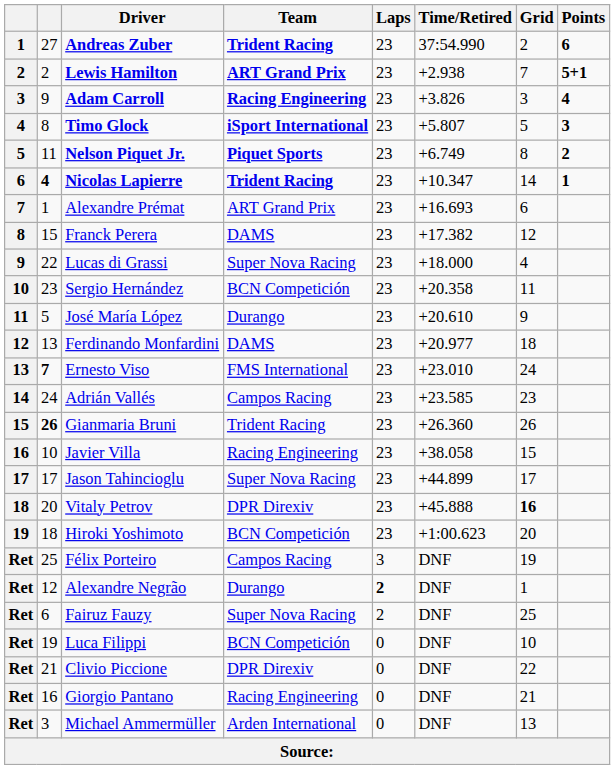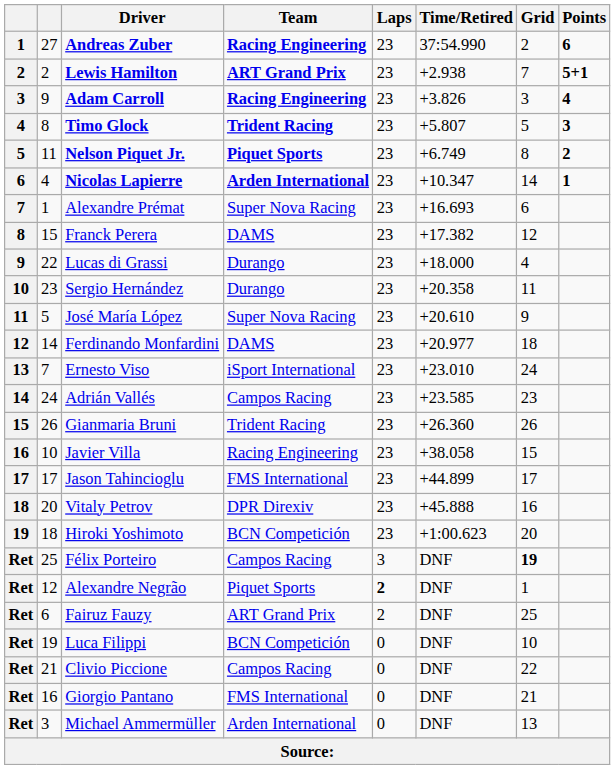 <table class="wikitable" style="font-size:85%">
 <tr>
 <th></th>
 <th></th>
 <th>Driver</th>
 <th>Team</th>
 <th>Laps</th>
 <th>Time/Retired</th>
 <th>Grid</th>
 <th>Points</th>
 </tr>
 <tr>
 <th>1</th>
 <td>27</td>
 <td> <strong><a href='#'>Andreas Zuber</a></strong></td>
-<td><strong><a href='#'>Trident Racing</a></strong></td>
+<td><strong><a href='#'>Racing Engineering</a></strong></td>
 <td>23</td>
 <td>37:54.990</td>
 <td>2</td>
 <td><strong>6</strong></td>
 </tr>
 <tr>
 <th>2</th>
 <td>2</td>
 <td> <strong><a href='#'>Lewis Hamilton</a></strong></td>
 <td><strong><a href='#'>ART Grand Prix</a></strong></td>
 <td>23</td>
 <td>+2.938</td>
 <td>7</td>
 <td><strong>5+1</strong></td>
 </tr>
 <tr>
 <th>3</th>
 <td>9</td>
 <td> <strong><a href='#'>Adam Carroll</a></strong></td>
 <td><strong><a href='#'>Racing Engineering</a></strong></td>
 <td>23</td>
 <td>+3.826</td>
 <td>3</td>
 <td><strong>4</strong></td>
 </tr>
 <tr>
 <th>4</th>
 <td>8</td>
 <td> <strong><a href='#'>Timo Glock</a></strong></td>
-<td><strong><a href='#'>iSport International</a></strong></td>
+<td><strong><a href='#'>Trident Racing</a></strong></td>
 <td>23</td>
 <td>+5.807</td>
 <td>5</td>
 <td><strong>3</strong></td>
 </tr>
 <tr>
 <th>5</th>
 <td>11</td>
 <td> <strong><a href='#'>Nelson Piquet Jr.</a></strong></td>
 <td><strong><a href='#'>Piquet Sports</a></strong></td>
 <td>23</td>
 <td>+6.749</td>
 <td>8</td>
 <td><strong>2</strong></td>
 </tr>
 <tr>
 <th>6</th>
-<td><strong>4</strong></td>
+<td>4</td>
 <td> <strong><a href='#'>Nicolas Lapierre</a></strong></td>
-<td><strong><a href='#'>Trident Racing</a></strong></td>
+<td><strong><a href='#'>Arden International</a></strong></td>
 <td>23</td>
 <td>+10.347</td>
 <td>14</td>
 <td><strong>1</strong></td>
 </tr>
 <tr>
 <th>7</th>
 <td>1</td>
 <td> <a href='#'>Alexandre Prémat</a></td>
-<td><a href='#'>ART Grand Prix</a></td>
+<td><a href='#'>Super Nova Racing</a></td>
 <td>23</td>
 <td>+16.693</td>
 <td>6</td>
 <td></td>
 </tr>
 <tr>
 <th>8</th>
 <td>15</td>
 <td> <a href='#'>Franck Perera</a></td>
 <td><a href='#'>DAMS</a></td>
 <td>23</td>
 <td>+17.382</td>
 <td>12</td>
 <td></td>
 </tr>
 <tr>
 <th>9</th>
 <td>22</td>
 <td> <a href='#'>Lucas di Grassi</a></td>
-<td><a href='#'>Super Nova Racing</a></td>
+<td><a href='#'>Durango</a></td>
 <td>23</td>
 <td>+18.000</td>
 <td>4</td>
 <td></td>
 </tr>
 <tr>
 <th>10</th>
 <td>23</td>
 <td> <a href='#'>Sergio Hernández</a></td>
-<td><a href='#'>BCN Competición</a></td>
+<td><a href='#'>Durango</a></td>
 <td>23</td>
 <td>+20.358</td>
 <td>11</td>
 <td></td>
 </tr>
 <tr>
 <th>11</th>
 <td>5</td>
 <td> <a href='#'>José María López</a></td>
-<td><a href='#'>Durango</a></td>
+<td><a href='#'>Super Nova Racing</a></td>
 <td>23</td>
 <td>+20.610</td>
 <td>9</td>
 <td></td>
 </tr>
 <tr>
 <th>12</th>
-<td>13</td>
+<td>14</td>
 <td> <a href='#'>Ferdinando Monfardini</a></td>
 <td><a href='#'>DAMS</a></td>
 <td>23</td>
 <td>+20.977</td>
 <td>18</td>
 <td></td>
 </tr>
 <tr>
 <th>13</th>
-<td><strong>7</strong></td>
+<td>7</td>
 <td> <a href='#'>Ernesto Viso</a></td>
-<td><a href='#'>FMS International</a></td>
+<td><a href='#'>iSport International</a></td>
 <td>23</td>
 <td>+23.010</td>
 <td>24</td>
 <td></td>
 </tr>
 <tr>
 <th>14</th>
 <td>24</td>
 <td> <a href='#'>Adrián Vallés</a></td>
 <td><a href='#'>Campos Racing</a></td>
 <td>23</td>
 <td>+23.585</td>
 <td>23</td>
 <td></td>
 </tr>
 <tr>
 <th>15</th>
-<td><strong>26</strong></td>
+<td>26</td>
 <td> <a href='#'>Gianmaria Bruni</a></td>
 <td><a href='#'>Trident Racing</a></td>
 <td>23</td>
 <td>+26.360</td>
 <td>26</td>
 <td></td>
 </tr>
 <tr>
 <th>16</th>
 <td>10</td>
 <td> <a href='#'>Javier Villa</a></td>
 <td><a href='#'>Racing Engineering</a></td>
 <td>23</td>
 <td>+38.058</td>
 <td>15</td>
 <td></td>
 </tr>
 <tr>
 <th>17</th>
 <td>17</td>
 <td> <a href='#'>Jason Tahincioglu</a></td>
-<td><a href='#'>Super Nova Racing</a></td>
+<td><a href='#'>FMS International</a></td>
 <td>23</td>
 <td>+44.899</td>
 <td>17</td>
 <td></td>
 </tr>
 <tr>
 <th>18</th>
 <td>20</td>
 <td> <a href='#'>Vitaly Petrov</a></td>
 <td><a href='#'>DPR Direxiv</a></td>
 <td>23</td>
 <td>+45.888</td>
-<td><strong>16</strong></td>
+<td>16</td>
 <td></td>
 </tr>
 <tr>
 <th>19</th>
 <td>18</td>
 <td> <a href='#'>Hiroki Yoshimoto</a></td>
 <td><a href='#'>BCN Competición</a></td>
 <td>23</td>
 <td>+1:00.623</td>
 <td>20</td>
 <td></td>
 </tr>
 <tr>
 <th>Ret</th>
 <td>25</td>
 <td> <a href='#'>Félix Porteiro</a></td>
 <td><a href='#'>Campos Racing</a></td>
 <td>3</td>
 <td>DNF</td>
-<td>19</td>
+<td><strong>19</strong></td>
 <td></td>
 </tr>
 <tr>
 <th>Ret</th>
 <td>12</td>
 <td> <a href='#'>Alexandre Negrão</a></td>
-<td><a href='#'>Durango</a></td>
+<td><a href='#'>Piquet Sports</a></td>
 <td><strong>2</strong></td>
 <td>DNF</td>
 <td>1</td>
 <td></td>
 </tr>
 <tr>
 <th>Ret</th>
 <td>6</td>
 <td> <a href='#'>Fairuz Fauzy</a></td>
-<td><a href='#'>Super Nova Racing</a></td>
+<td><a href='#'>ART Grand Prix</a></td>
 <td>2</td>
 <td>DNF</td>
 <td>25</td>
 <td></td>
 </tr>
 <tr>
 <th>Ret</th>
 <td>19</td>
 <td> <a href='#'>Luca Filippi</a></td>
 <td><a href='#'>BCN Competición</a></td>
 <td>0</td>
 <td>DNF</td>
 <td>10</td>
 <td></td>
 </tr>
 <tr>
 <th>Ret</th>
 <td>21</td>
 <td> <a href='#'>Clivio Piccione</a></td>
-<td><a href='#'>DPR Direxiv</a></td>
+<td><a href='#'>Campos Racing</a></td>
 <td>0</td>
 <td>DNF</td>
 <td>22</td>
 <td></td>
 </tr>
 <tr>
 <th>Ret</th>
 <td>16</td>
 <td> <a href='#'>Giorgio Pantano</a></td>
-<td><a href='#'>Racing Engineering</a></td>
+<td><a href='#'>FMS International</a></td>
 <td>0</td>
 <td>DNF</td>
 <td>21</td>
 <td></td>
 </tr>
 <tr>
 <th>Ret</th>
 <td>3</td>
 <td> <a href='#'>Michael Ammermüller</a></td>
 <td><a href='#'>Arden International</a></td>
 <td>0</td>
 <td>DNF</td>
 <td>13</td>
 <td></td>
 </tr>
 <tr>
 <th colspan="8">Source:</th>
 </tr>
 </table>
